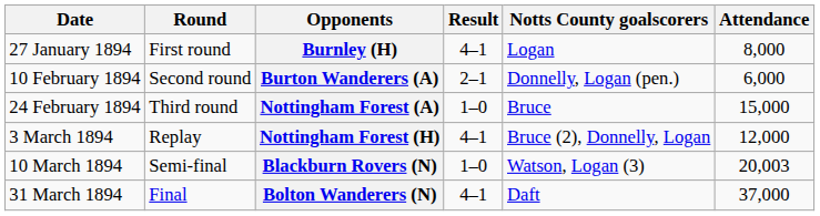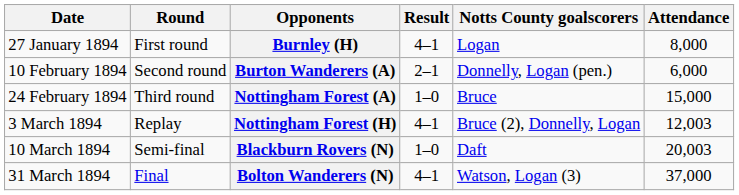 <table class="wikitable plainrowheaders sortable">
 <tr>
 <th scope=col>Date</th>
 <th scope=col>Round</th>
 <th scope=col>Opponents</th>
 <th scope=col>Result</th>
 <th scope=col class=unsortable>Notts County goalscorers</th>
 <th scope=col>Attendance</th>
 </tr>
 <tr>
 <td>27 January 1894</td>
 <td>First round</td>
 <th scope=row><a href='#'>Burnley</a> (H)</th>
 <td align=center>4–1</td>
 <td><a href='#'>Logan</a></td>
 <td align=center>8,000</td>
 </tr>
 <tr>
 <td>10 February 1894</td>
 <td>Second round</td>
 <th scope=row><a href='#'>Burton Wanderers</a> (A)</th>
 <td align=center>2–1</td>
 <td><a href='#'>Donnelly</a>, <a href='#'>Logan</a> (pen.)</td>
 <td align=center>6,000</td>
 </tr>
 <tr>
 <td>24 February 1894</td>
 <td>Third round</td>
 <th scope=row><a href='#'>Nottingham Forest</a> (A)</th>
 <td align=center>1–0</td>
 <td><a href='#'>Bruce</a></td>
 <td align=center>15,000</td>
 </tr>
 <tr>
 <td>3 March 1894</td>
 <td>Replay</td>
 <th scope=row><a href='#'>Nottingham Forest</a> (H)</th>
 <td align=center>4–1</td>
 <td><a href='#'>Bruce</a> (2), <a href='#'>Donnelly</a>, <a href='#'>Logan</a></td>
-<td align=center>12,000</td>
+<td align=center>12,003</td>
 </tr>
 <tr>
 <td>10 March 1894</td>
 <td>Semi-final</td>
 <th scope=row><a href='#'>Blackburn Rovers</a> (N)</th>
 <td align=center>1–0</td>
-<td><a href='#'>Watson</a>, <a href='#'>Logan</a> (3)</td>
+<td><a href='#'>Daft</a></td>
 <td align=center>20,003</td>
 </tr>
 <tr>
 <td>31 March 1894</td>
 <td><a href='#'>Final</a></td>
 <th scope=row><a href='#'>Bolton Wanderers</a> (N)</th>
 <td align=center>4–1</td>
-<td><a href='#'>Daft</a></td>
+<td><a href='#'>Watson</a>, <a href='#'>Logan</a> (3)</td>
 <td align=center>37,000</td>
 </tr>
 </table>
